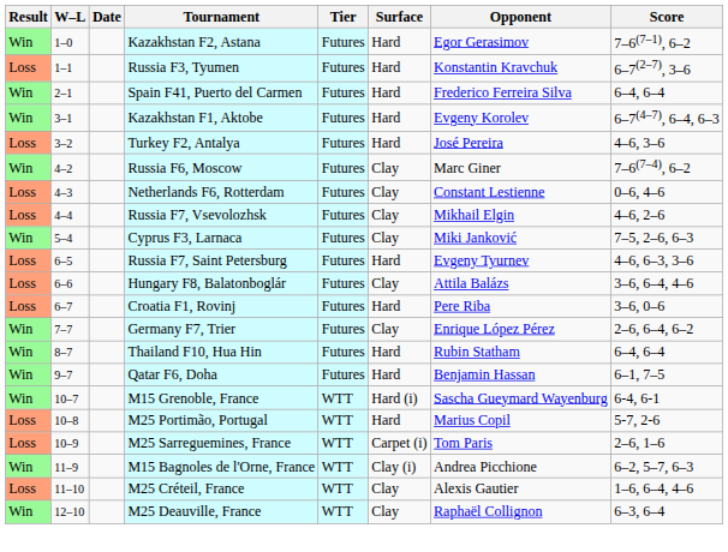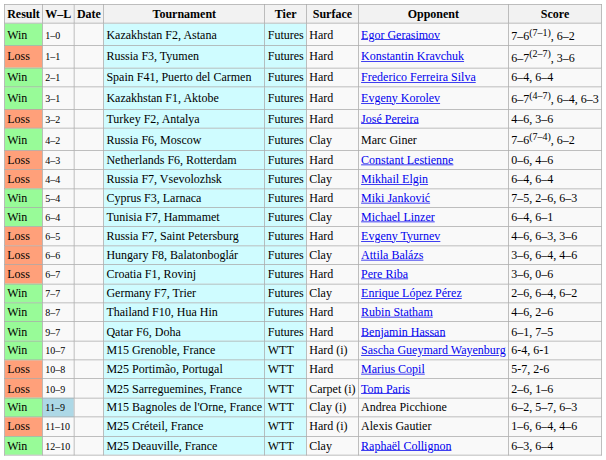 <table class="sortable wikitable nowrap">
 <tr>
 <th>Result</th>
 <th class="unsortable">W–L</th>
 <th>Date</th>
 <th>Tournament</th>
 <th>Tier</th>
 <th>Surface</th>
 <th>Opponent</th>
 <th class="unsortable">Score</th>
 </tr>
 <tr>
 <td bgcolor=98fb98>Win</td>
 <td><small>1–0</small></td>
 <td></td>
 <td style="background:#cffcff;">Kazakhstan F2, Astana</td>
 <td style="background:#cffcff;">Futures</td>
 <td>Hard</td>
 <td> <a href='#'>Egor Gerasimov</a></td>
 <td>7–6<sup>(7–1)</sup>, 6–2</td>
 </tr>
 <tr>
 <td bgcolor=ffa07a>Loss</td>
 <td><small>1–1</small></td>
 <td></td>
 <td style="background:#cffcff;">Russia F3, Tyumen</td>
 <td style="background:#cffcff;">Futures</td>
 <td>Hard</td>
 <td> <a href='#'>Konstantin Kravchuk</a></td>
 <td>6–7<sup>(2–7)</sup>, 3–6</td>
 </tr>
 <tr>
 <td bgcolor=98fb98>Win</td>
 <td><small>2–1</small></td>
 <td></td>
 <td style="background:#cffcff;">Spain F41, Puerto del Carmen</td>
 <td style="background:#cffcff;">Futures</td>
 <td>Hard</td>
 <td> <a href='#'>Frederico Ferreira Silva</a></td>
 <td>6–4, 6–4</td>
 </tr>
 <tr>
 <td bgcolor=98fb98>Win</td>
 <td><small>3–1</small></td>
 <td></td>
 <td style="background:#cffcff;">Kazakhstan F1, Aktobe</td>
 <td style="background:#cffcff;">Futures</td>
 <td>Hard</td>
 <td> <a href='#'>Evgeny Korolev</a></td>
 <td>6–7<sup>(4–7)</sup>, 6–4, 6–3</td>
 </tr>
 <tr>
 <td bgcolor=ffa07a>Loss</td>
 <td><small>3–2</small></td>
 <td></td>
 <td style="background:#cffcff;">Turkey F2, Antalya</td>
 <td style="background:#cffcff;">Futures</td>
 <td>Hard</td>
 <td> <a href='#'>José Pereira</a></td>
 <td>4–6, 3–6</td>
 </tr>
 <tr>
 <td bgcolor=98fb98>Win</td>
 <td><small>4–2</small></td>
 <td></td>
 <td style="background:#cffcff;">Russia F6, Moscow</td>
 <td style="background:#cffcff;">Futures</td>
 <td>Clay</td>
 <td> Marc Giner</td>
 <td>7–6<sup>(7–4)</sup>, 6–2</td>
 </tr>
 <tr>
 <td bgcolor=ffa07a>Loss</td>
 <td><small>4–3</small></td>
 <td></td>
 <td style="background:#cffcff;">Netherlands F6, Rotterdam</td>
 <td style="background:#cffcff;">Futures</td>
-<td>Clay</td>
+<td>Hard</td>
 <td> <a href='#'>Constant Lestienne</a></td>
 <td>0–6, 4–6</td>
 </tr>
 <tr>
 <td bgcolor=ffa07a>Loss</td>
 <td><small>4–4</small></td>
 <td></td>
 <td style="background:#cffcff;">Russia F7, Vsevolozhsk</td>
 <td style="background:#cffcff;">Futures</td>
 <td>Clay</td>
 <td> <a href='#'>Mikhail Elgin</a></td>
-<td>4–6, 2–6</td>
+<td>6–4, 6–4</td>
 </tr>
 <tr>
 <td bgcolor=98fb98>Win</td>
 <td><small>5–4</small></td>
 <td></td>
 <td style="background:#cffcff;">Cyprus F3, Larnaca</td>
 <td style="background:#cffcff;">Futures</td>
-<td>Clay</td>
+<td>Hard</td>
 <td> <a href='#'>Miki Janković</a></td>
 <td>7–5, 2–6, 6–3</td>
+</tr>
+<tr>
+<td bgcolor=98fb98>Win</td>
+<td><small>6–4</small></td>
+<td></td>
+<td style="background:#cffcff;">Tunisia F7, Hammamet</td>
+<td style="background:#cffcff;">Futures</td>
+<td>Clay</td>
+<td> <a href='#'>Michael Linzer</a></td>
+<td>6–4, 6–1</td>
 </tr>
 <tr>
 <td bgcolor=ffa07a>Loss</td>
 <td><small>6–5</small></td>
 <td></td>
 <td style="background:#cffcff;">Russia F7, Saint Petersburg</td>
 <td style="background:#cffcff;">Futures</td>
 <td>Hard</td>
 <td> <a href='#'>Evgeny Tyurnev</a></td>
 <td>4–6, 6–3, 3–6</td>
 </tr>
 <tr>
 <td bgcolor=ffa07a>Loss</td>
 <td><small>6–6</small></td>
 <td></td>
 <td style="background:#cffcff;">Hungary F8, Balatonboglár</td>
 <td style="background:#cffcff;">Futures</td>
 <td>Clay</td>
 <td> <a href='#'>Attila Balázs</a></td>
 <td>3–6, 6–4, 4–6</td>
 </tr>
 <tr>
 <td bgcolor=ffa07a>Loss</td>
 <td><small>6–7</small></td>
 <td></td>
 <td style="background:#cffcff;">Croatia F1, Rovinj</td>
 <td style="background:#cffcff;">Futures</td>
 <td>Hard</td>
 <td> <a href='#'>Pere Riba</a></td>
 <td>3–6, 0–6</td>
 </tr>
 <tr>
 <td bgcolor=98fb98>Win</td>
 <td><small>7–7</small></td>
 <td></td>
 <td style="background:#cffcff;">Germany F7, Trier</td>
 <td style="background:#cffcff;">Futures</td>
 <td>Clay</td>
 <td> <a href='#'>Enrique López Pérez</a></td>
 <td>2–6, 6–4, 6–2</td>
 </tr>
 <tr>
 <td bgcolor=98fb98>Win</td>
 <td><small>8–7</small></td>
 <td></td>
 <td style="background:#cffcff;">Thailand F10, Hua Hin</td>
 <td style="background:#cffcff;">Futures</td>
 <td>Hard</td>
 <td> <a href='#'>Rubin Statham</a></td>
-<td>6–4, 6–4</td>
+<td>4–6, 2–6</td>
 </tr>
 <tr>
 <td bgcolor=98fb98>Win</td>
 <td><small>9–7</small></td>
 <td></td>
 <td style="background:#cffcff;">Qatar F6, Doha</td>
 <td style="background:#cffcff;">Futures</td>
 <td>Hard</td>
 <td> <a href='#'>Benjamin Hassan</a></td>
 <td>6–1, 7–5</td>
 </tr>
 <tr>
 <td bgcolor=98fb98>Win</td>
 <td><small>10–7</small></td>
 <td></td>
 <td style="background:#cffcff;">M15 Grenoble, France</td>
 <td style="background:#cffcff;">WTT</td>
 <td>Hard (i)</td>
 <td> <a href='#'>Sascha Gueymard Wayenburg</a></td>
 <td>6-4, 6-1</td>
 </tr>
 <tr>
 <td bgcolor=ffa07a>Loss</td>
 <td><small>10–8</small></td>
 <td></td>
 <td style="background:#cffcff;">M25 Portimão, Portugal</td>
 <td style="background:#cffcff;">WTT</td>
 <td>Hard</td>
 <td> <a href='#'>Marius Copil</a></td>
 <td>5-7, 2-6</td>
 </tr>
 <tr>
 <td bgcolor=ffa07a>Loss</td>
 <td><small>10–9</small></td>
 <td></td>
 <td style="background:#cffcff;">M25 Sarreguemines, France</td>
 <td style="background:#cffcff;">WTT</td>
 <td>Carpet (i)</td>
 <td> <a href='#'>Tom Paris</a></td>
 <td>2–6, 1–6</td>
 </tr>
 <tr>
 <td bgcolor=98fb98>Win</td>
-<td><small>11–9</small></td>
+<td style="background: lightblue;"><small>11–9</small></td>
 <td></td>
 <td style="background:#cffcff;">M15 Bagnoles de l'Orne, France</td>
 <td style="background:#cffcff;">WTT</td>
 <td>Clay (i)</td>
 <td> Andrea Picchione</td>
 <td>6–2, 5–7, 6–3</td>
 </tr>
 <tr>
 <td bgcolor=ffa07a>Loss</td>
 <td><small>11–10</small></td>
 <td></td>
 <td style="background:#cffcff;">M25 Créteil, France</td>
 <td style="background:#cffcff;">WTT</td>
-<td>Clay</td>
+<td>Hard (i)</td>
 <td> Alexis Gautier</td>
 <td>1–6, 6–4, 4–6</td>
 </tr>
 <tr>
 <td bgcolor=98fb98>Win</td>
 <td><small>12–10</small></td>
 <td></td>
 <td style="background:#cffcff;">M25 Deauville, France</td>
 <td style="background:#cffcff;">WTT</td>
 <td>Clay</td>
 <td> <a href='#'>Raphaël Collignon</a></td>
 <td>6–3, 6–4</td>
 </tr>
 </table>
